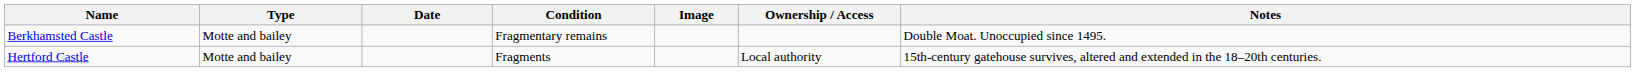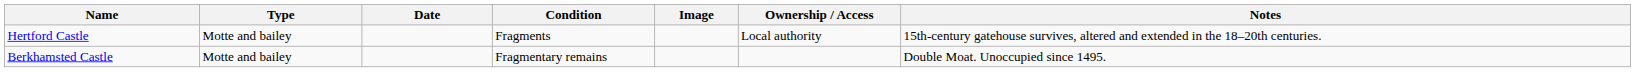 <table class="wikitable sortable sticky-header" width="100%">
 <tr>
 <th width="12%">Name</th>
 <th width="10%">Type</th>
 <th width="8%">Date</th>
 <th width="10%">Condition</th>
 <th class="unsortable" width="94">Image</th>
 <th width="10%">Ownership / Access</th>
 <th class="unsortable">Notes</th>
 </tr>
 <tr>
+<td><a href='#'>Hertford Castle</a></td>
+<td>Motte and bailey</td>
+<td></td>
+<td>Fragments</td>
+<td></td>
+<td>Local authority</td>
+<td>15th-century gatehouse survives, altered and extended in the 18–20th centuries.</td>
+</tr>
+<tr>
 <td><a href='#'>Berkhamsted Castle</a></td>
 <td>Motte and bailey</td>
 <td></td>
 <td>Fragmentary remains</td>
 <td></td>
 <td></td>
 <td>Double Moat. Unoccupied since 1495.</td>
 </tr>
-<tr>
-<td><a href='#'>Hertford Castle</a></td>
-<td>Motte and bailey</td>
-<td></td>
-<td>Fragments</td>
-<td></td>
-<td>Local authority</td>
-<td>15th-century gatehouse survives, altered and extended in the 18–20th centuries.</td>
-</tr>
 </table>
